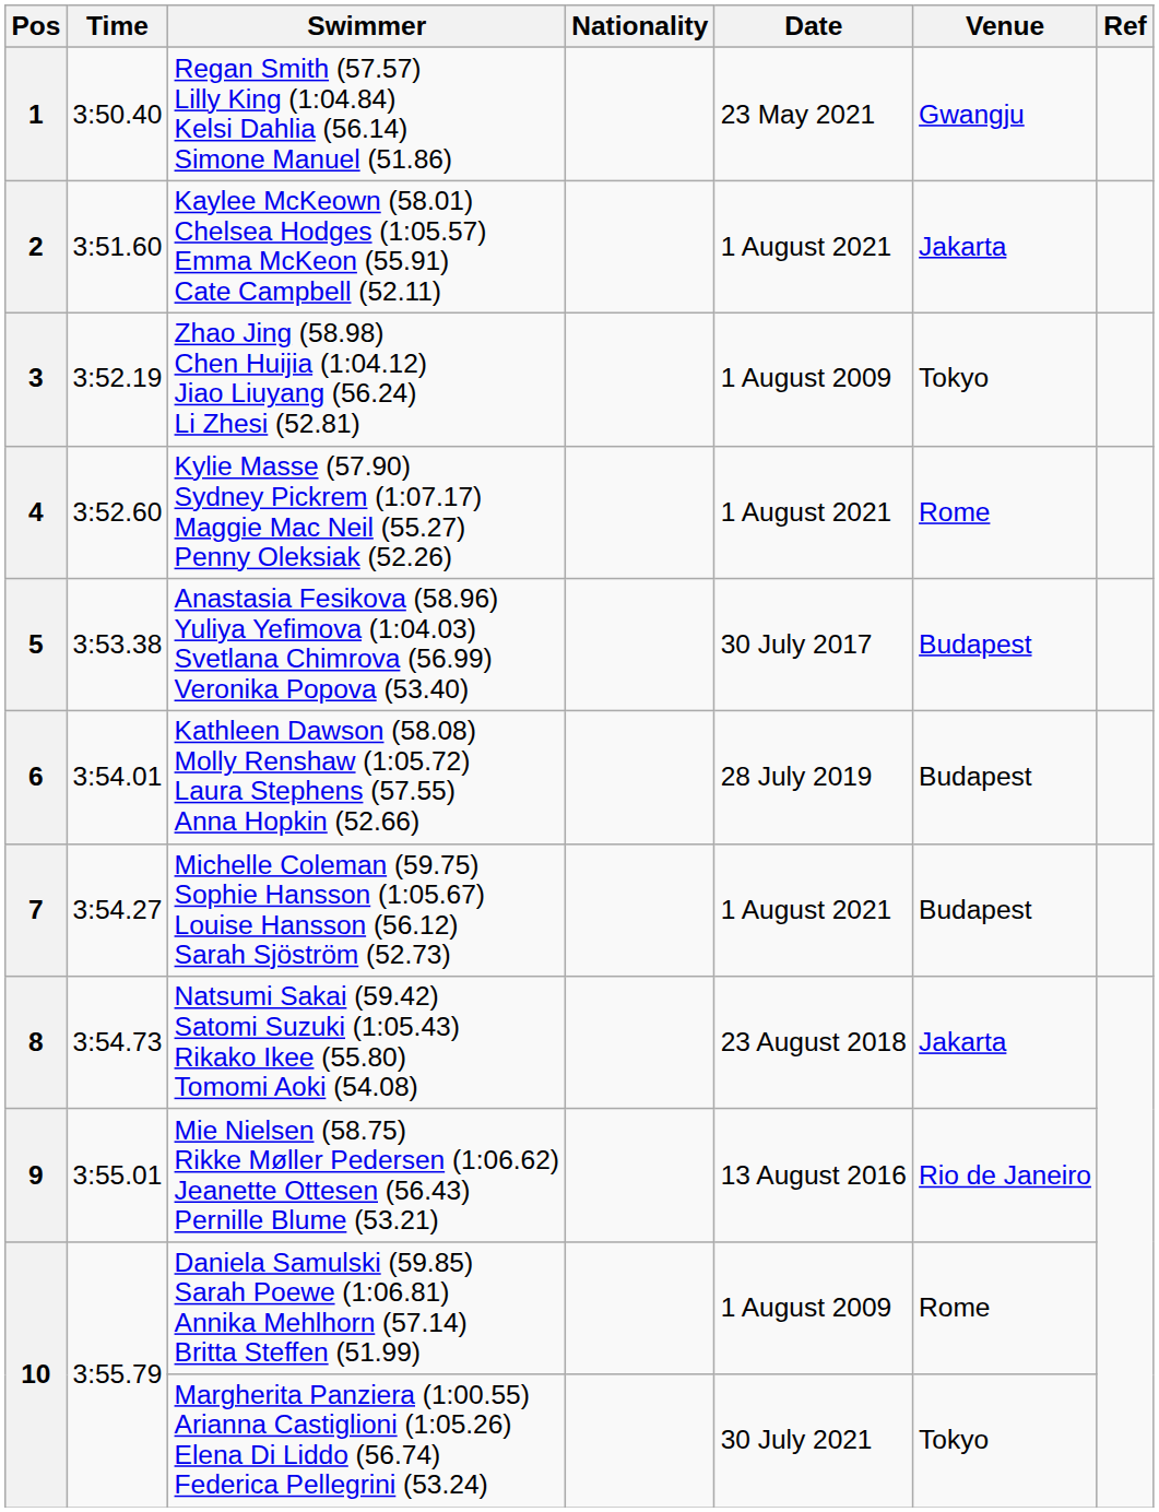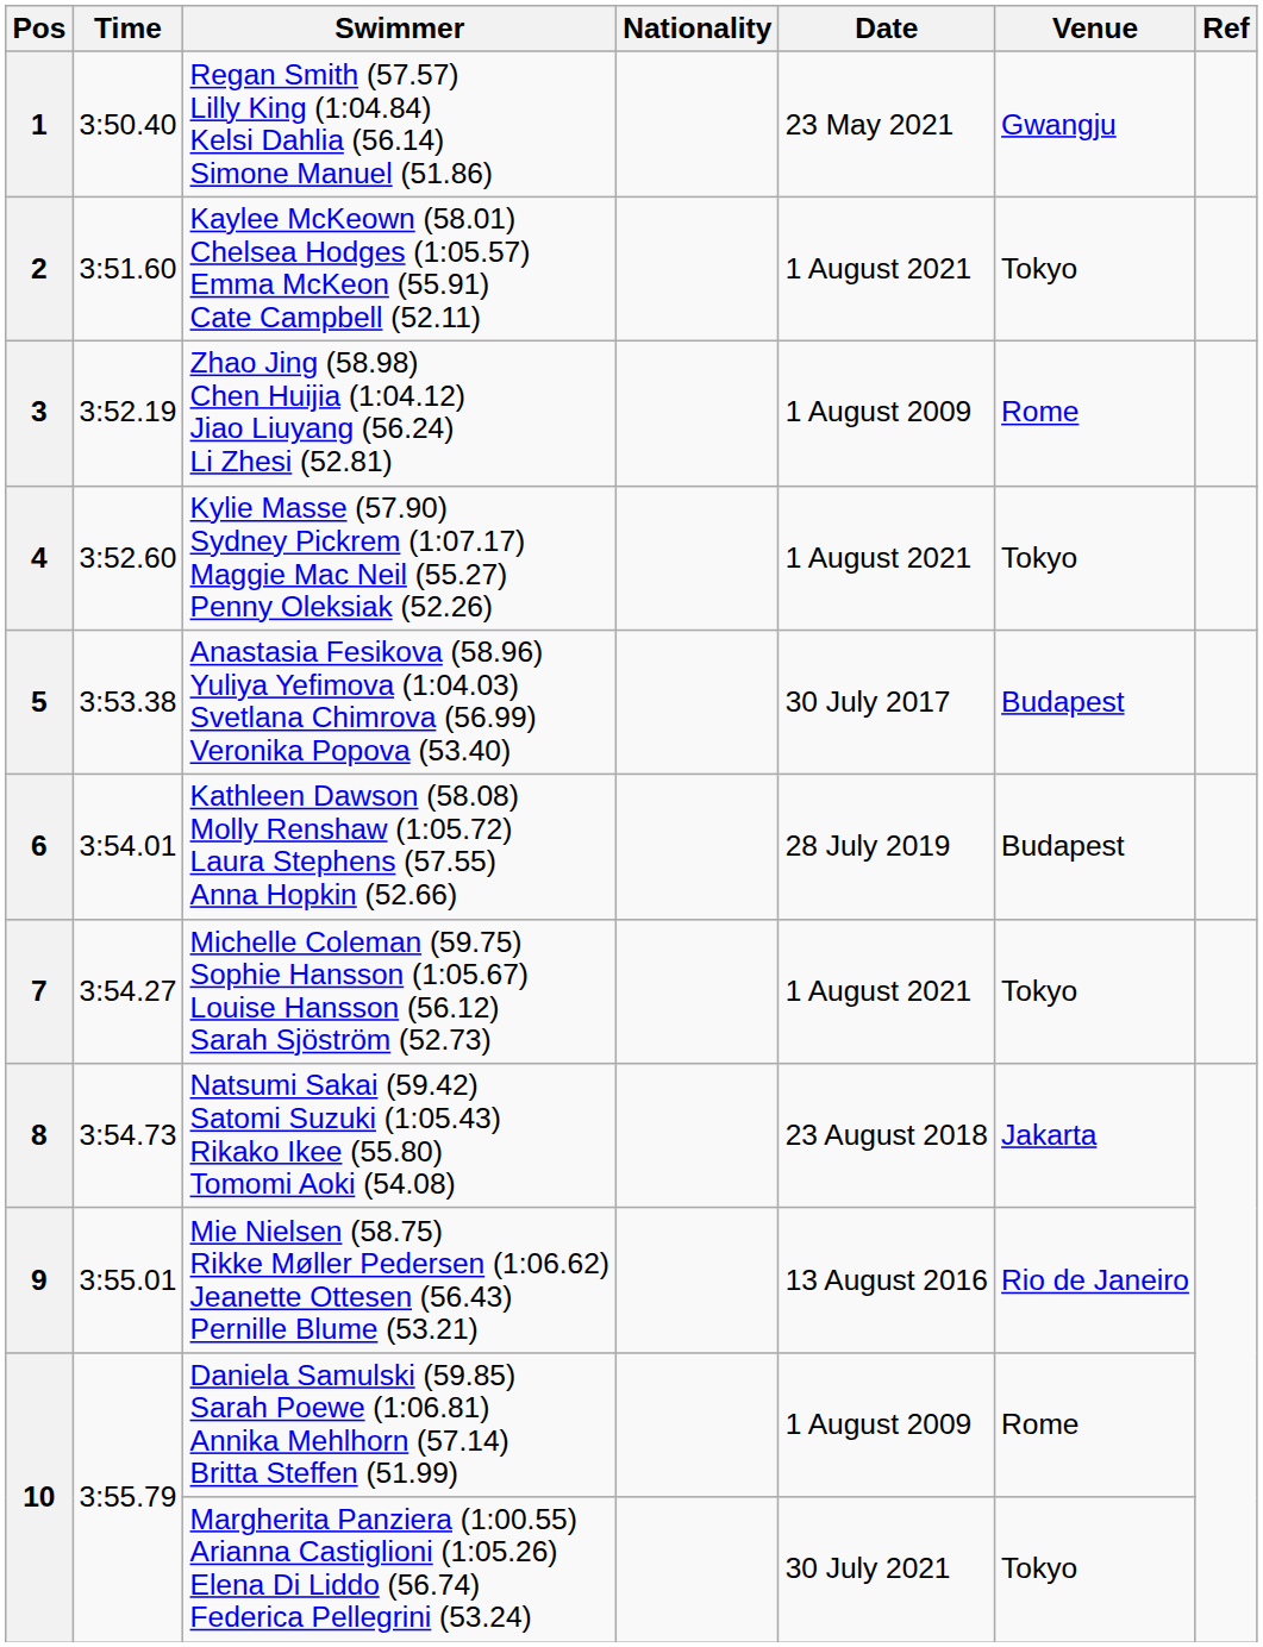 <table class="wikitable">
 <tr>
 <th>Pos</th>
 <th>Time</th>
 <th>Swimmer</th>
 <th>Nationality</th>
 <th>Date</th>
 <th>Venue</th>
 <th>Ref</th>
 </tr>
 <tr>
 <th>1</th>
 <td>3:50.40</td>
 <td><a href='#'>Regan Smith</a> (57.57)<br><a href='#'>Lilly King</a> (1:04.84)<br><a href='#'>Kelsi Dahlia</a> (56.14)<br><a href='#'>Simone Manuel</a> (51.86)</td>
 <td></td>
 <td>23 May 2021</td>
 <td><a href='#'>Gwangju</a></td>
 </tr>
 <tr>
 <th>2</th>
 <td>3:51.60</td>
 <td><a href='#'>Kaylee McKeown</a> (58.01)<br><a href='#'>Chelsea Hodges</a> (1:05.57)<br><a href='#'>Emma McKeon</a> (55.91)<br><a href='#'>Cate Campbell</a> (52.11)</td>
 <td></td>
 <td>1 August 2021</td>
-<td><a href='#'>Jakarta</a></td>
+<td>Tokyo</td>
 <td></td>
 </tr>
 <tr>
 <th>3</th>
 <td>3:52.19</td>
 <td><a href='#'>Zhao Jing</a> (58.98)<br><a href='#'>Chen Huijia</a> (1:04.12)<br><a href='#'>Jiao Liuyang</a> (56.24)<br><a href='#'>Li Zhesi</a> (52.81)</td>
 <td></td>
 <td>1 August 2009</td>
-<td>Tokyo</td>
+<td><a href='#'>Rome</a></td>
 </tr>
 <tr>
 <th>4</th>
 <td>3:52.60</td>
 <td><a href='#'>Kylie Masse</a> (57.90)<br><a href='#'>Sydney Pickrem</a> (1:07.17)<br><a href='#'>Maggie Mac Neil</a> (55.27)<br><a href='#'>Penny Oleksiak</a> (52.26)</td>
 <td></td>
 <td>1 August 2021</td>
-<td><a href='#'>Rome</a></td>
+<td>Tokyo</td>
 <td></td>
 </tr>
 <tr>
 <th>5</th>
 <td>3:53.38</td>
 <td><a href='#'>Anastasia Fesikova</a> (58.96)<br><a href='#'>Yuliya Yefimova</a> (1:04.03)<br><a href='#'>Svetlana Chimrova</a> (56.99)<br><a href='#'>Veronika Popova</a> (53.40)</td>
 <td></td>
 <td>30 July 2017</td>
 <td><a href='#'>Budapest</a></td>
 </tr>
 <tr>
 <th>6</th>
 <td>3:54.01</td>
 <td><a href='#'>Kathleen Dawson</a> (58.08)<br><a href='#'>Molly Renshaw</a> (1:05.72)<br><a href='#'>Laura Stephens</a> (57.55)<br><a href='#'>Anna Hopkin</a> (52.66)</td>
 <td></td>
 <td>28 July 2019</td>
 <td>Budapest</td>
 <td></td>
 </tr>
 <tr>
 <th>7</th>
 <td>3:54.27</td>
 <td><a href='#'>Michelle Coleman</a> (59.75)<br><a href='#'>Sophie Hansson</a> (1:05.67)<br><a href='#'>Louise Hansson</a> (56.12)<br><a href='#'>Sarah Sjöström</a> (52.73)</td>
 <td></td>
 <td>1 August 2021</td>
-<td>Budapest</td>
+<td>Tokyo</td>
 <td></td>
 </tr>
 <tr>
 <th>8</th>
 <td>3:54.73</td>
 <td><a href='#'>Natsumi Sakai</a> (59.42)<br><a href='#'>Satomi Suzuki</a> (1:05.43)<br><a href='#'>Rikako Ikee</a> (55.80)<br><a href='#'>Tomomi Aoki</a> (54.08)</td>
 <td></td>
 <td>23 August 2018</td>
 <td><a href='#'>Jakarta</a></td>
 </tr>
 <tr>
 <th>9</th>
 <td>3:55.01</td>
 <td><a href='#'>Mie Nielsen</a> (58.75)<br><a href='#'>Rikke Møller Pedersen</a> (1:06.62)<br><a href='#'>Jeanette Ottesen</a> (56.43)<br><a href='#'>Pernille Blume</a> (53.21)</td>
 <td></td>
 <td>13 August 2016</td>
 <td><a href='#'>Rio de Janeiro</a></td>
 </tr>
 <tr>
 <th rowspan=2>10</th>
 <td rowspan=2>3:55.79</td>
 <td><a href='#'>Daniela Samulski</a> (59.85)<br><a href='#'>Sarah Poewe</a> (1:06.81)<br><a href='#'>Annika Mehlhorn</a> (57.14)<br><a href='#'>Britta Steffen</a> (51.99)</td>
 <td></td>
 <td>1 August 2009</td>
 <td>Rome</td>
 </tr>
 <tr>
 <td><a href='#'>Margherita Panziera</a> (1:00.55)<br><a href='#'>Arianna Castiglioni</a> (1:05.26)<br><a href='#'>Elena Di Liddo</a> (56.74)<br><a href='#'>Federica Pellegrini</a> (53.24)</td>
 <td></td>
 <td>30 July 2021</td>
 <td>Tokyo</td>
 </tr>
 </table>
